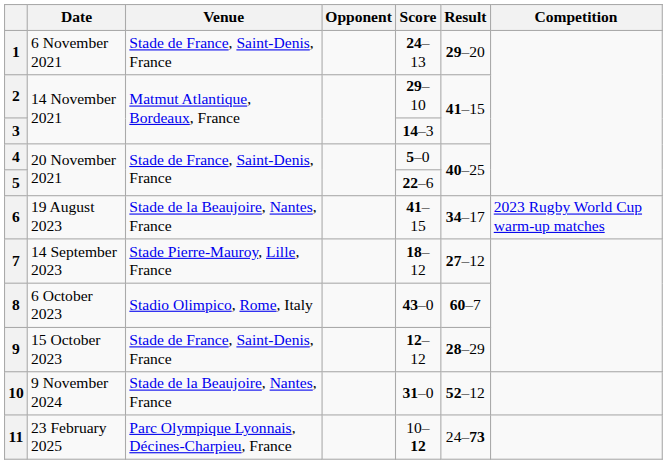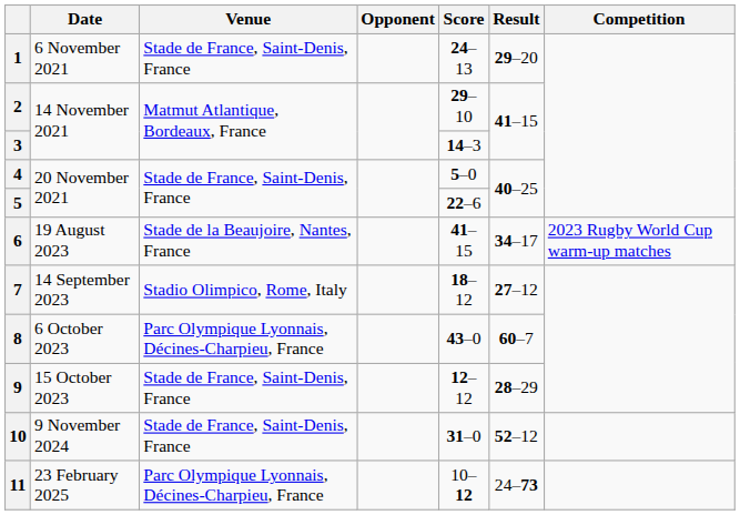 <table class="wikitable plainrowheaders" style="font-size:90%;">
 <tr>
 <th scope=col></th>
 <th scope=col data-sort-type=date>Date</th>
 <th scope=col>Venue</th>
 <th scope=col>Opponent</th>
 <th scope=col>Score</th>
 <th scope=col>Result</th>
 <th scope=col>Competition</th>
 </tr>
 <tr>
 <th scope=row>1</th>
 <td>6 November 2021</td>
 <td><a href='#'>Stade de France</a>, <a href='#'>Saint-Denis</a>, France</td>
 <td></td>
 <td align=center><strong>24</strong>–13</td>
 <td align=center><strong>29</strong>–20</td>
 <td rowspan=5></td>
 </tr>
 <tr>
 <th scope=row>2</th>
 <td rowspan=2>14 November 2021</td>
 <td rowspan=2><a href='#'>Matmut Atlantique</a>, <a href='#'>Bordeaux</a>, France</td>
 <td rowspan=2></td>
 <td align=center><strong>29</strong>–10</td>
 <td rowspan=2 style="text-align:center;"><strong>41</strong>–15</td>
 </tr>
 <tr>
 <th scope=row>3</th>
 <td align=center><strong>14</strong>–3</td>
 </tr>
 <tr>
 <th scope=row>4</th>
 <td rowspan=2>20 November 2021</td>
 <td rowspan=2><a href='#'>Stade de France</a>, <a href='#'>Saint-Denis</a>, France</td>
 <td rowspan=2></td>
 <td align=center><strong>5</strong>–0</td>
 <td rowspan=2 style="text-align:center;"><strong>40</strong>–25</td>
 </tr>
 <tr>
 <th scope=row>5</th>
 <td align=center><strong>22</strong>–6</td>
 </tr>
 <tr>
 <th scope=row>6</th>
 <td>19 August 2023</td>
 <td><a href='#'>Stade de la Beaujoire</a>, <a href='#'>Nantes</a>, France</td>
 <td></td>
 <td align=center><strong>41</strong>–15</td>
 <td align=center><strong>34</strong>–17</td>
 <td><a href='#'>2023 Rugby World Cup warm-up matches</a></td>
 </tr>
 <tr>
 <th scope=row>7</th>
 <td>14 September 2023</td>
-<td><a href='#'>Stade Pierre-Mauroy</a>, <a href='#'>Lille</a>, France</td>
+<td><a href='#'>Stadio Olimpico</a>, <a href='#'>Rome</a>, Italy</td>
 <td></td>
 <td align=center><strong>18</strong>–12</td>
 <td align=center><strong>27</strong>–12</td>
 <td rowspan=3></td>
 </tr>
 <tr>
 <th scope=row>8</th>
 <td>6 October 2023</td>
-<td><a href='#'>Stadio Olimpico</a>, <a href='#'>Rome</a>, Italy</td>
+<td><a href='#'>Parc Olympique Lyonnais</a>, <a href='#'>Décines-Charpieu</a>, France</td>
 <td></td>
 <td align=center><strong>43</strong>–0</td>
 <td align=center><strong>60</strong>–7</td>
 </tr>
 <tr>
 <th scope=row>9</th>
 <td>15 October 2023</td>
 <td><a href='#'>Stade de France</a>, <a href='#'>Saint-Denis</a>, France</td>
 <td></td>
 <td align=center><strong>12</strong>–12</td>
 <td align=center><strong>28</strong>–29</td>
 </tr>
 <tr>
 <th scope=row>10</th>
 <td>9 November 2024</td>
-<td><a href='#'>Stade de la Beaujoire</a>, <a href='#'>Nantes</a>, France</td>
+<td><a href='#'>Stade de France</a>, <a href='#'>Saint-Denis</a>, France</td>
 <td></td>
 <td align=center><strong>31</strong>–0</td>
 <td align=center><strong>52</strong>–12</td>
 <td></td>
 </tr>
 <tr>
 <th scope=row>11</th>
 <td>23 February 2025</td>
 <td><a href='#'>Parc Olympique Lyonnais</a>, <a href='#'>Décines-Charpieu</a>, France</td>
 <td></td>
 <td align=center>10–<strong>12</strong></td>
 <td align=center>24–<strong>73</strong></td>
 <td></td>
 </tr>
 </table>
